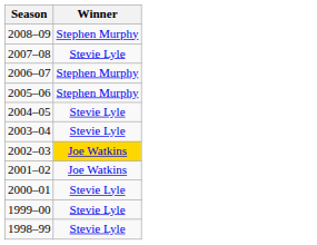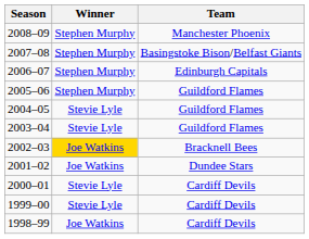 <table class="wikitable" style="text-align: center">
 <tr>
 <th>Season</th>
 <th>Winner</th>
+<th>Team</th>
 </tr>
 <tr>
 <td>2008–09</td>
 <td><a href='#'>Stephen Murphy</a></td>
+<td><a href='#'>Manchester Phoenix</a></td>
 </tr>
 <tr>
 <td>2007–08</td>
-<td><a href='#'>Stevie Lyle</a></td>
+<td><a href='#'>Stephen Murphy</a></td>
+<td><a href='#'>Basingstoke Bison</a>/<a href='#'>Belfast Giants</a></td>
 </tr>
 <tr>
 <td>2006–07</td>
 <td><a href='#'>Stephen Murphy</a></td>
+<td><a href='#'>Edinburgh Capitals</a></td>
 </tr>
 <tr>
 <td>2005–06</td>
 <td><a href='#'>Stephen Murphy</a></td>
+<td><a href='#'>Guildford Flames</a></td>
 </tr>
 <tr>
 <td>2004–05</td>
 <td><a href='#'>Stevie Lyle</a></td>
+<td><a href='#'>Guildford Flames</a></td>
 </tr>
 <tr>
 <td>2003–04</td>
 <td><a href='#'>Stevie Lyle</a></td>
+<td><a href='#'>Guildford Flames</a></td>
 </tr>
 <tr>
 <td>2002–03</td>
 <td style="background: gold;"><a href='#'>Joe Watkins</a></td>
+<td><a href='#'>Bracknell Bees</a></td>
 </tr>
 <tr>
 <td>2001–02</td>
 <td><a href='#'>Joe Watkins</a></td>
+<td><a href='#'>Dundee Stars</a></td>
 </tr>
 <tr>
 <td>2000–01</td>
 <td><a href='#'>Stevie Lyle</a></td>
+<td><a href='#'>Cardiff Devils</a></td>
 </tr>
 <tr>
 <td>1999–00</td>
 <td><a href='#'>Stevie Lyle</a></td>
+<td><a href='#'>Cardiff Devils</a></td>
 </tr>
 <tr>
 <td>1998–99</td>
-<td><a href='#'>Stevie Lyle</a></td>
+<td><a href='#'>Joe Watkins</a></td>
+<td><a href='#'>Cardiff Devils</a></td>
 </tr>
 </table>
